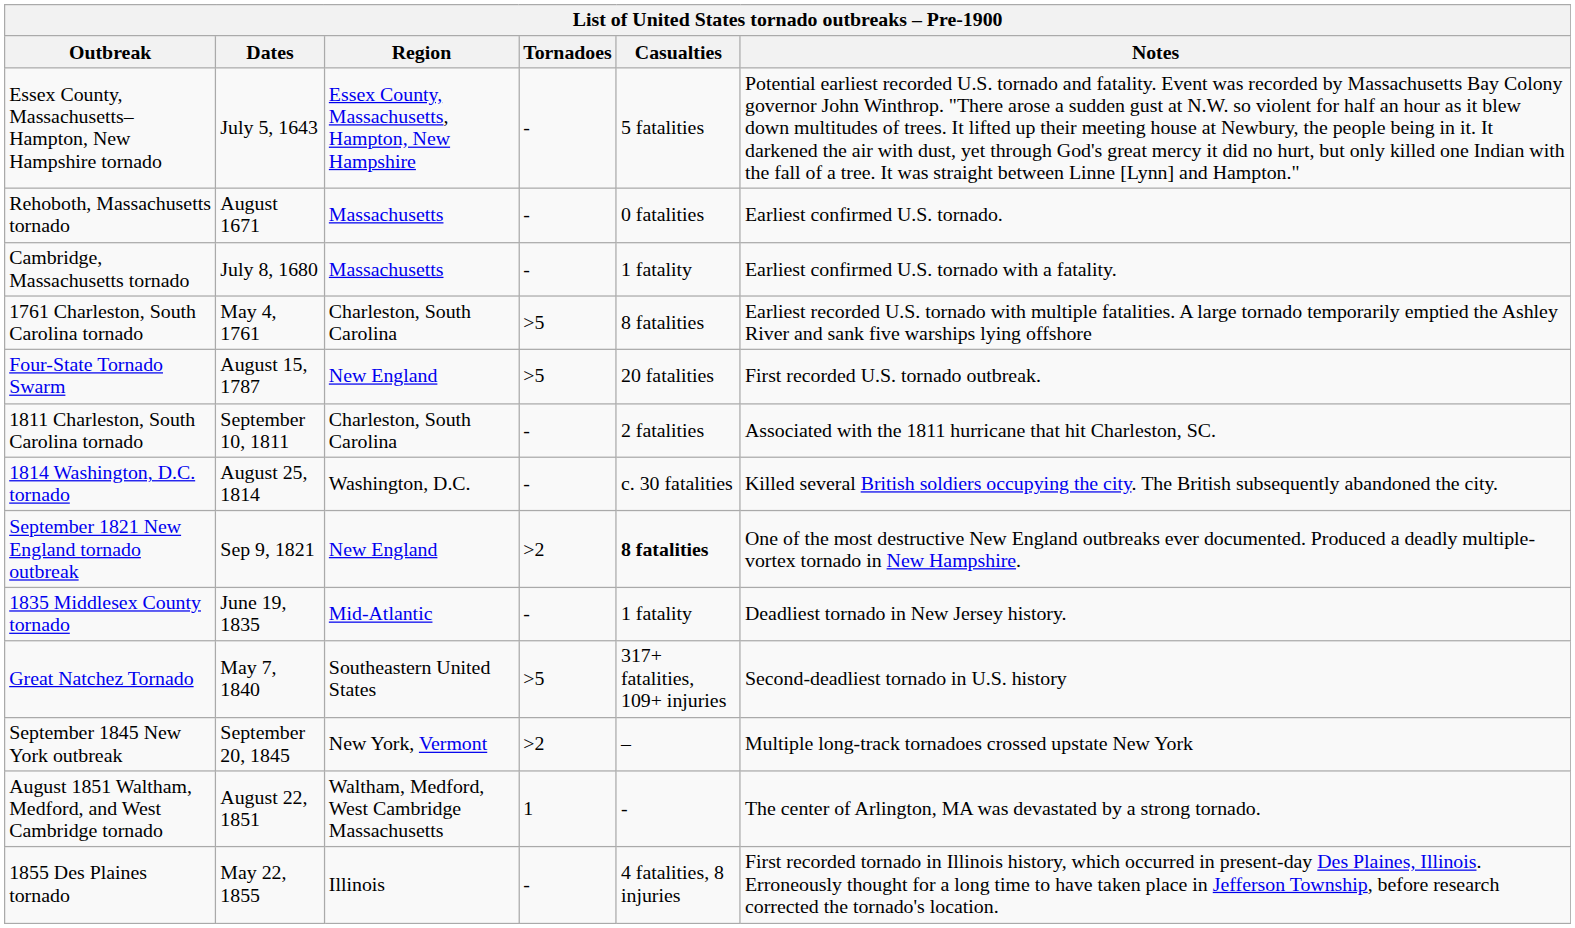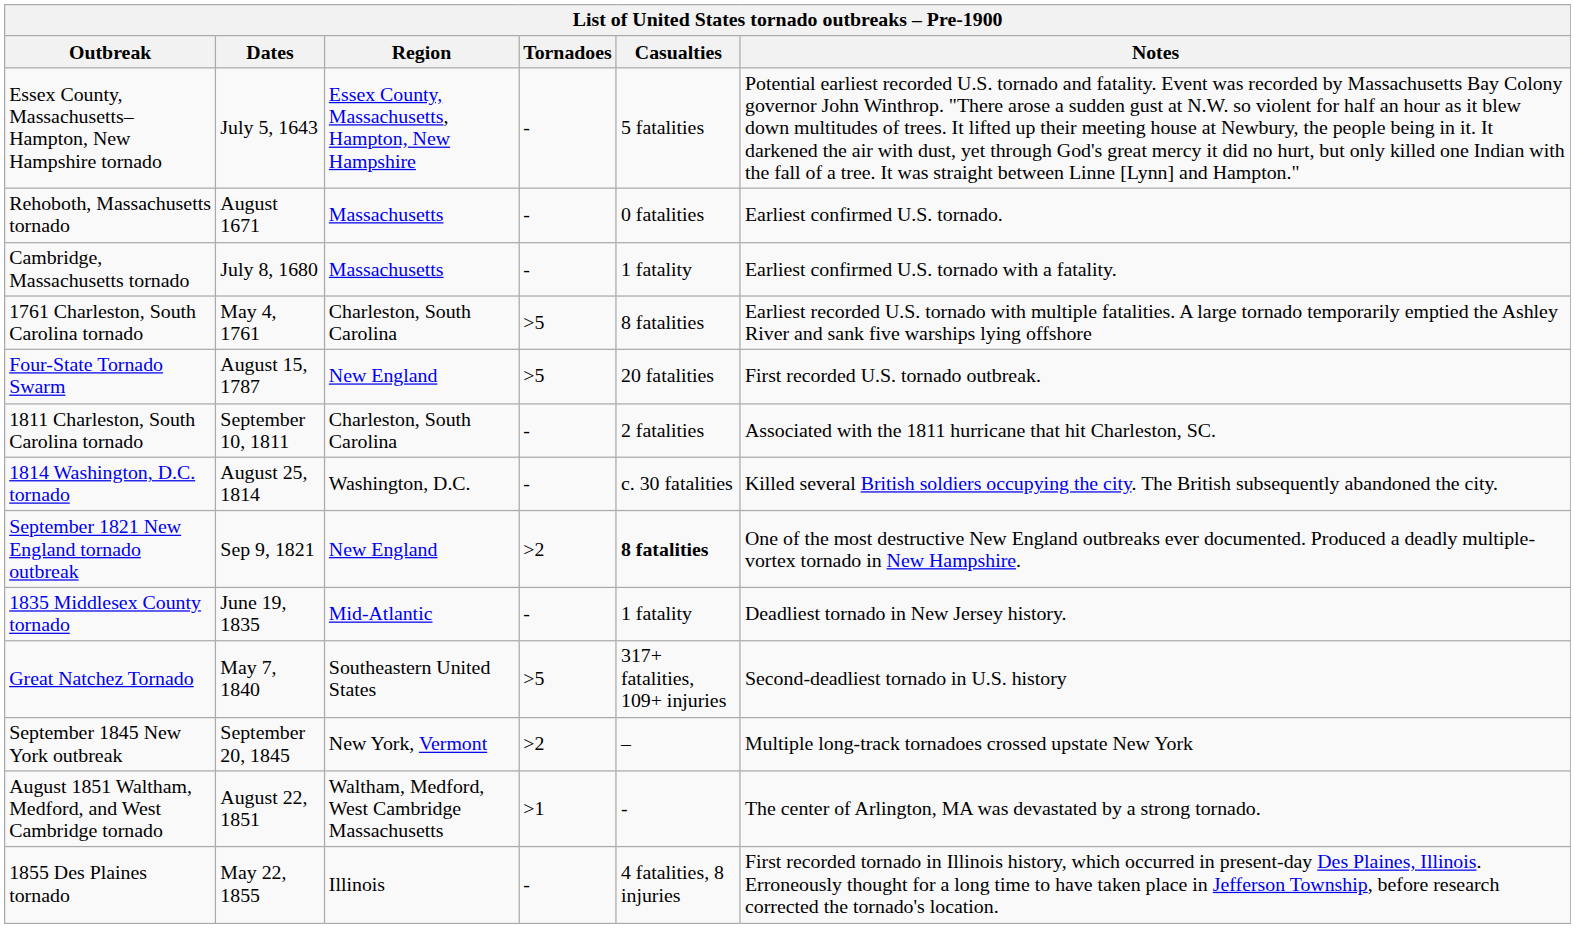 <table class="wikitable collapsible sortable" style="width:100%;">
 <tr>
 <th colspan="8">List of United States tornado outbreaks – Pre-1900</th>
 </tr>
 <tr>
 <th scope="col">Outbreak</th>
 <th scope="col">Dates</th>
 <th scope="col" class="unsortable">Region</th>
 <th scope="col">Tornadoes</th>
 <th scope="col">Casualties</th>
 <th scope="col">Notes</th>
 </tr>
 <tr>
 <td>Essex County, Massachusetts–Hampton, New Hampshire tornado</td>
 <td>July 5, 1643</td>
 <td><a href='#'>Essex County, Massachusetts</a>, <a href='#'>Hampton, New Hampshire</a></td>
 <td>-</td>
 <td>5 fatalities</td>
 <td>Potential earliest recorded U.S. tornado and fatality. Event was recorded by Massachusetts Bay Colony governor John Winthrop. "There arose a sudden gust at N.W. so violent for half an hour as it blew down multitudes of trees. It lifted up their meeting house at Newbury, the people being in it. It darkened the air with dust, yet through God's great mercy it did no hurt, but only killed one Indian with the fall of a tree. It was straight between Linne [Lynn] and Hampton."</td>
 </tr>
 <tr>
 <td>Rehoboth, Massachusetts tornado</td>
 <td>August 1671</td>
 <td><a href='#'>Massachusetts</a></td>
 <td>-</td>
 <td>0 fatalities</td>
 <td>Earliest confirmed U.S. tornado.</td>
 </tr>
 <tr>
 <td>Cambridge, Massachusetts tornado</td>
 <td>July 8, 1680</td>
 <td><a href='#'>Massachusetts</a></td>
 <td>-</td>
 <td>1 fatality</td>
 <td>Earliest confirmed U.S. tornado with a fatality.</td>
 </tr>
 <tr>
 <td>1761 Charleston, South Carolina tornado</td>
 <td>May 4, 1761</td>
 <td>Charleston, South Carolina</td>
 <td>>5</td>
 <td>8 fatalities</td>
 <td>Earliest recorded U.S. tornado with multiple fatalities. A large tornado temporarily emptied the Ashley River and sank five warships lying offshore</td>
 </tr>
 <tr>
 <td><a href='#'>Four-State Tornado Swarm</a></td>
 <td>August 15, 1787</td>
 <td><a href='#'>New England</a></td>
 <td>>5</td>
 <td>20 fatalities</td>
 <td>First recorded U.S. tornado outbreak.</td>
 </tr>
 <tr>
 <td>1811 Charleston, South Carolina tornado</td>
 <td>September 10, 1811</td>
 <td>Charleston, South Carolina</td>
 <td>-</td>
 <td>2 fatalities</td>
 <td>Associated with the 1811 hurricane that hit Charleston, SC.</td>
 </tr>
 <tr>
 <td><a href='#'>1814 Washington, D.C. tornado</a></td>
 <td>August 25, 1814</td>
 <td>Washington, D.C.</td>
 <td>-</td>
 <td>c. 30 fatalities</td>
 <td>Killed several <a href='#'>British soldiers occupying the city</a>. The British subsequently abandoned the city.</td>
 </tr>
 <tr>
 <td><a href='#'>September 1821 New England tornado outbreak</a></td>
 <td>Sep 9, 1821</td>
 <td><a href='#'>New England</a></td>
 <td>>2</td>
 <td><strong>8 fatalities</strong></td>
 <td>One of the most destructive New England outbreaks ever documented. Produced a deadly multiple-vortex tornado in <a href='#'>New Hampshire</a>.</td>
 </tr>
 <tr>
 <td><a href='#'>1835 Middlesex County tornado</a></td>
 <td>June 19, 1835</td>
 <td><a href='#'>Mid-Atlantic</a></td>
 <td>-</td>
 <td>1 fatality</td>
 <td>Deadliest tornado in New Jersey history.</td>
 </tr>
 <tr>
 <td><a href='#'>Great Natchez Tornado</a></td>
 <td>May 7, 1840</td>
 <td>Southeastern United States</td>
 <td>>5</td>
 <td>317+ fatalities, 109+ injuries</td>
 <td>Second-deadliest tornado in U.S. history</td>
 </tr>
 <tr>
 <td>September 1845 New York outbreak</td>
 <td>September 20, 1845</td>
 <td>New York, <a href='#'>Vermont</a></td>
 <td>>2</td>
 <td>–</td>
 <td>Multiple long-track tornadoes crossed upstate New York</td>
 </tr>
 <tr>
 <td>August 1851 Waltham, Medford, and West Cambridge tornado</td>
 <td>August 22, 1851</td>
 <td>Waltham, Medford, West Cambridge Massachusetts</td>
-<td>1</td>
+<td>>1</td>
 <td>-</td>
 <td>The center of Arlington, MA was devastated by a strong tornado.</td>
 </tr>
 <tr>
 <td>1855 Des Plaines tornado</td>
 <td>May 22, 1855</td>
 <td>Illinois</td>
 <td>-</td>
 <td>4 fatalities, 8 injuries</td>
 <td>First recorded tornado in Illinois history, which occurred in present-day <a href='#'>Des Plaines, Illinois</a>. Erroneously thought for a long time to have taken place in <a href='#'>Jefferson Township</a>, before research corrected the tornado's location.</td>
 </tr>
 </table>
